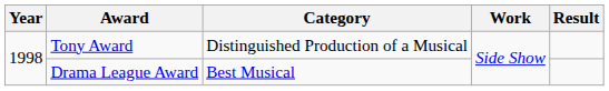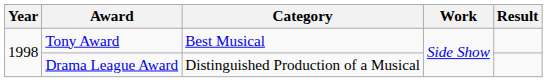 <table class="wikitable">
 <tr>
 <th>Year</th>
 <th>Award</th>
 <th>Category</th>
 <th>Work</th>
 <th>Result</th>
 </tr>
 <tr>
 <td rowspan=2>1998</td>
 <td><a href='#'>Tony Award</a></td>
-<td>Distinguished Production of a Musical</td>
+<td><a href='#'>Best Musical</a></td>
 <td rowspan=2><em><a href='#'>Side Show</a></em></td>
 <td></td>
 </tr>
 <tr>
 <td><a href='#'>Drama League Award</a></td>
-<td><a href='#'>Best Musical</a></td>
+<td>Distinguished Production of a Musical</td>
 <td></td>
 </tr>
 </table>
